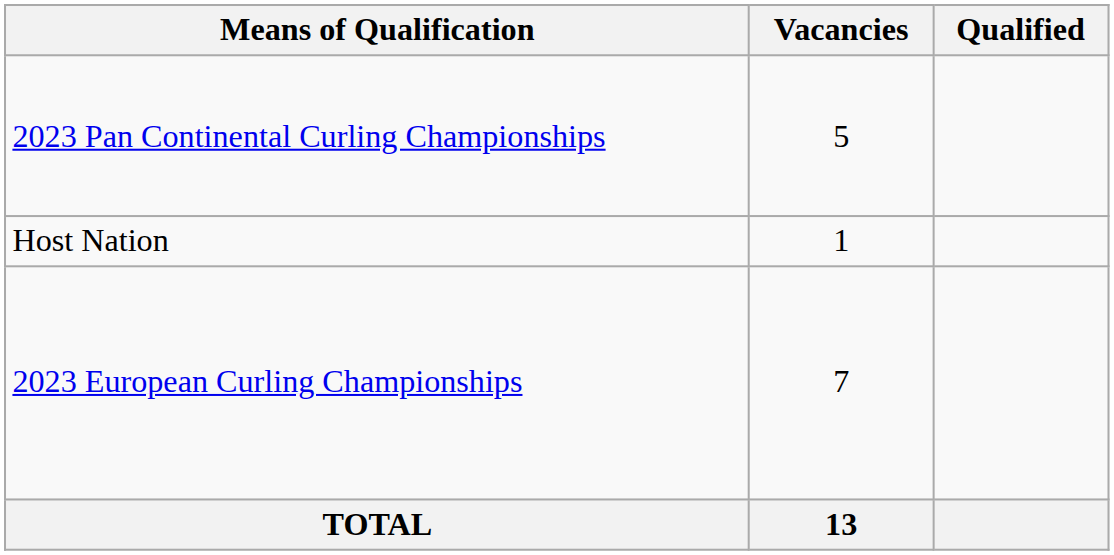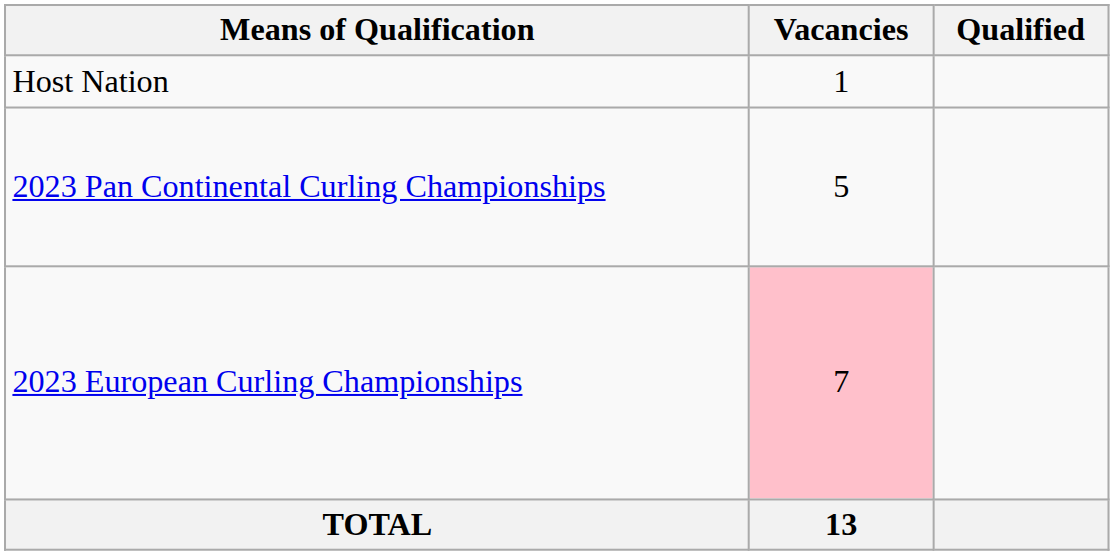 <table class="wikitable" style="width:550px;">
 <tr>
 <th scope="col">Means of Qualification</th>
 <th scope="col">Vacancies</th>
 <th scope="col">Qualified</th>
 </tr>
 <tr>
+<td>Host Nation</td>
+<td align=center>1</td>
+<td></td>
+</tr>
+<tr>
 <td><a href='#'>2023 Pan Continental Curling Championships</a></td>
 <td align=center>5</td>
 <td> <br>  <br>  <br>  <br> </td>
 </tr>
 <tr>
-<td>Host Nation</td>
-<td align=center>1</td>
-<td></td>
-</tr>
-<tr>
 <td><a href='#'>2023 European Curling Championships</a></td>
-<td align=center>7</td>
+<td align=center style="background: pink;">7</td>
 <td> <br>  <br>  <br>  <br>  <br>  <br> </td>
 </tr>
 <tr>
 <th>TOTAL</th>
 <th>13</th>
 <th></th>
 </tr>
 </table>
